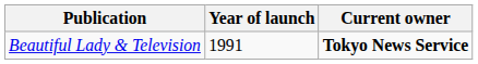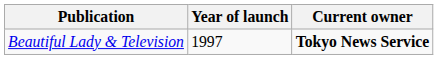 <table class="wikitable">
 <tr>
 <th>Publication</th>
 <th>Year of launch</th>
 <th>Current owner</th>
 </tr>
 <tr>
 <td><em><a href='#'>Beautiful Lady & Television</a></em></td>
-<td>1991</td>
+<td>1997</td>
 <td><strong>Tokyo News Service</strong></td>
 </tr>
 </table>
